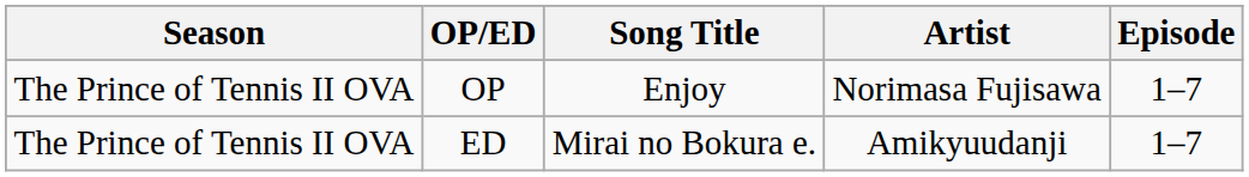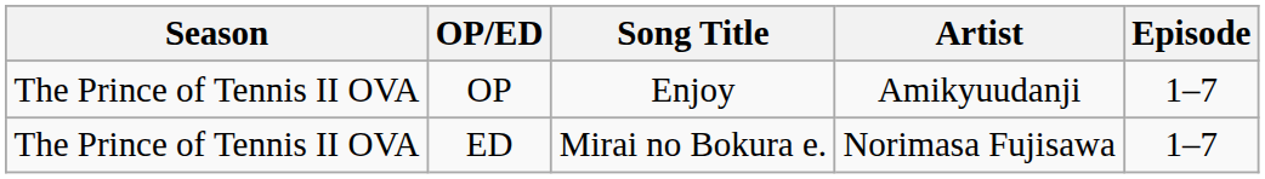 <table class="wikitable plainrowheaders" style=" text-align: center;">
 <tr>
 <th>Season</th>
 <th>OP/ED</th>
 <th>Song Title</th>
 <th>Artist</th>
 <th>Episode</th>
 </tr>
 <tr>
 <td>The Prince of Tennis II OVA</td>
 <td>OP</td>
 <td>Enjoy</td>
-<td>Norimasa Fujisawa</td>
+<td>Amikyuudanji</td>
 <td>1–7</td>
 </tr>
 <tr>
 <td>The Prince of Tennis II OVA</td>
 <td>ED</td>
 <td>Mirai no Bokura e.</td>
-<td>Amikyuudanji</td>
+<td>Norimasa Fujisawa</td>
 <td>1–7</td>
 </tr>
 </table>
